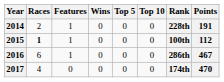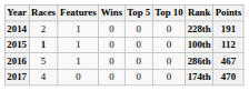 <table class="wikitable" style="text-align:center; font-size:90%">
 <tr>
 <th>Year</th>
 <th>Races</th>
 <th>Features</th>
 <th>Wins</th>
 <th>Top 5</th>
 <th>Top 10</th>
 <th>Rank</th>
 <th>Points</th>
 </tr>
 <tr>
 <th>2014</th>
 <td>2</td>
 <td>1</td>
 <td>0</td>
 <td>0</td>
 <td>0</td>
 <th>228th</th>
 <th>191</th>
 </tr>
 <tr>
 <th>2015</th>
 <td><strong>1</strong></td>
 <td>1</td>
 <td>0</td>
 <td>0</td>
 <td>0</td>
 <th>100th</th>
 <th>112</th>
 </tr>
 <tr>
 <th>2016</th>
-<td>6</td>
+<td>5</td>
 <td>1</td>
 <td>0</td>
 <td>0</td>
 <td>0</td>
 <th>286th</th>
 <th>467</th>
 </tr>
 <tr>
 <th>2017</th>
 <td>4</td>
 <td>0</td>
 <td>0</td>
 <td>0</td>
 <td>0</td>
 <th>174th</th>
 <th>470</th>
 </tr>
 </table>
